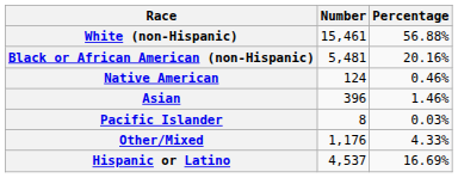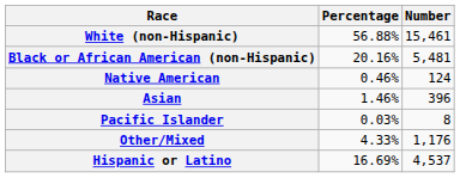 <table class="wikitable" style="text-align:right">
 <tr>
 <th scope="col">Race</th>
+<th scope="col">Percentage</th>
 <th scope="col">Number</th>
-<th scope="col">Percentage</th>
 </tr>
 <tr>
 <th scope="row"><a href='#'>White</a> (non-Hispanic)</th>
+<td>56.88%</td>
 <td>15,461</td>
-<td>56.88%</td>
 </tr>
 <tr>
 <th scope="row"><a href='#'>Black or African American</a> (non-Hispanic)</th>
+<td>20.16%</td>
 <td>5,481</td>
-<td>20.16%</td>
 </tr>
 <tr>
 <th scope="row"><a href='#'>Native American</a></th>
+<td>0.46%</td>
 <td>124</td>
-<td>0.46%</td>
 </tr>
 <tr>
 <th scope="row"><a href='#'>Asian</a></th>
+<td>1.46%</td>
 <td>396</td>
-<td>1.46%</td>
 </tr>
 <tr>
 <th scope="row"><a href='#'>Pacific Islander</a></th>
+<td>0.03%</td>
 <td>8</td>
-<td>0.03%</td>
 </tr>
 <tr>
 <th scope="row"><a href='#'>Other/Mixed</a></th>
+<td>4.33%</td>
 <td>1,176</td>
-<td>4.33%</td>
 </tr>
 <tr>
 <th scope="row"><a href='#'>Hispanic</a> or <a href='#'>Latino</a></th>
+<td>16.69%</td>
 <td>4,537</td>
-<td>16.69%</td>
 </tr>
 </table>
